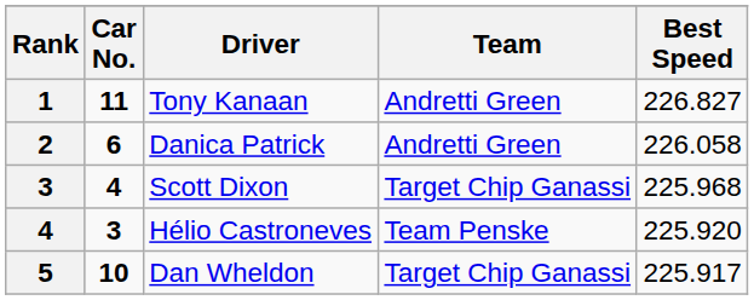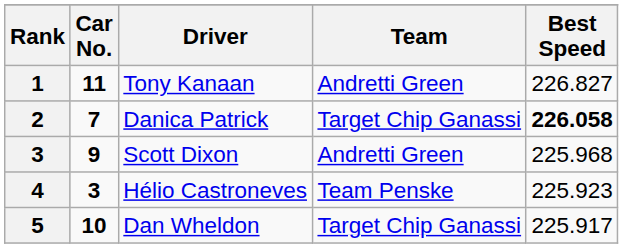 <table class="wikitable" style="font-size:95%;">
 <tr>
 </tr>
 <tr>
 <th>Rank</th>
 <th>Car<br>No.</th>
 <th>Driver</th>
 <th>Team</th>
 <th>Best<br>Speed</th>
 </tr>
 <tr>
 <th>1</th>
 <td style="text-align:center"><strong>11</strong></td>
 <td> <a href='#'>Tony Kanaan</a></td>
 <td><a href='#'>Andretti Green</a></td>
 <td align=center>226.827</td>
 </tr>
 <tr>
 <th>2</th>
-<td style="text-align:center"><strong>6</strong></td>
+<td style="text-align:center"><strong>7</strong></td>
 <td> <a href='#'>Danica Patrick</a></td>
-<td><a href='#'>Andretti Green</a></td>
-<td align=center>226.058</td>
+<td><a href='#'>Target Chip Ganassi</a></td>
+<td align=center><strong>226.058</strong></td>
 </tr>
 <tr>
 <th>3</th>
-<td style="text-align:center"><strong>4</strong></td>
+<td style="text-align:center"><strong>9</strong></td>
 <td> <a href='#'>Scott Dixon</a></td>
-<td><a href='#'>Target Chip Ganassi</a></td>
+<td><a href='#'>Andretti Green</a></td>
 <td align=center>225.968</td>
 </tr>
 <tr>
 <th>4</th>
 <td style="text-align:center"><strong>3</strong></td>
 <td> <a href='#'>Hélio Castroneves</a></td>
 <td><a href='#'>Team Penske</a></td>
-<td align=center>225.920</td>
+<td align=center>225.923</td>
 </tr>
 <tr>
 <th>5</th>
 <td style="text-align:center"><strong>10</strong></td>
 <td> <a href='#'>Dan Wheldon</a></td>
 <td><a href='#'>Target Chip Ganassi</a></td>
 <td align=center>225.917</td>
 </tr>
 </table>
